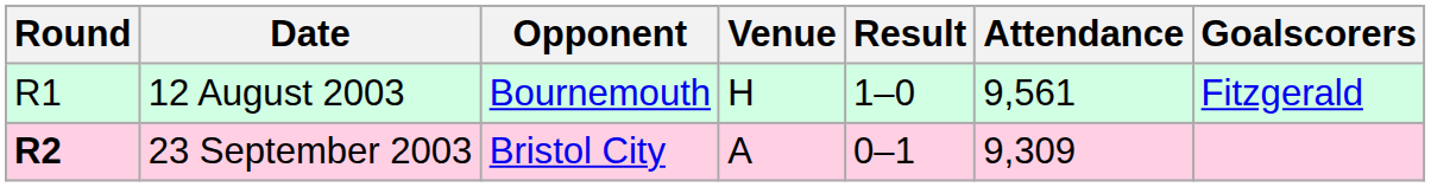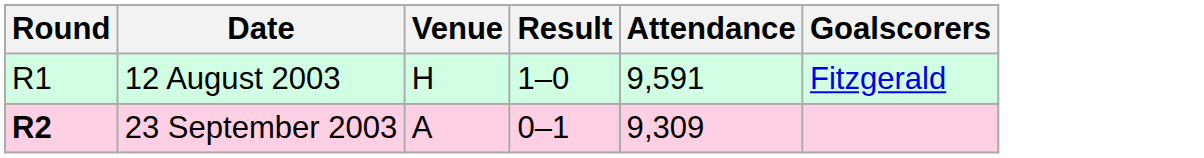 <table class="wikitable">
 <tr>
 <th>Round</th>
 <th>Date</th>
-<th>Opponent</th>
 <th>Venue</th>
 <th>Result</th>
 <th>Attendance</th>
 <th>Goalscorers</th>
 </tr>
 <tr style="background-color: #d0ffe3;">
 <td>R1</td>
 <td>12 August 2003</td>
-<td><a href='#'>Bournemouth</a></td>
 <td>H</td>
 <td>1–0</td>
-<td>9,561</td>
+<td>9,591</td>
 <td><a href='#'>Fitzgerald</a></td>
 </tr>
 <tr style="background-color: #ffd0e3;">
 <td><strong>R2</strong></td>
 <td>23 September 2003</td>
-<td><a href='#'>Bristol City</a></td>
 <td>A</td>
 <td>0–1</td>
 <td>9,309</td>
 <td></td>
 </tr>
 </table>
